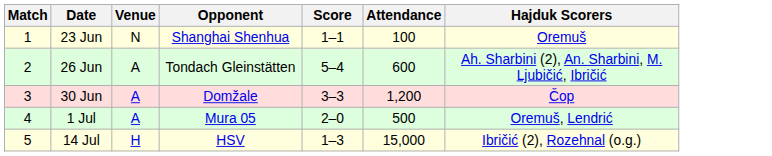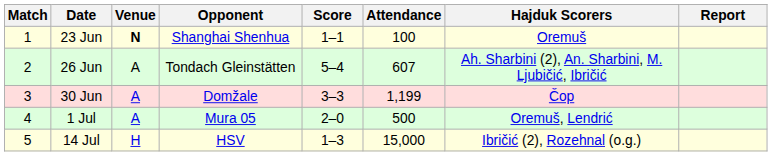 <table class="wikitable sortable" style="text-align: center; font-size:95%;">
 <tr>
 <th width="30">Match</th>
 <th width="60">Date<br></th>
 <th width="20">Venue<br></th>
 <th width="150">Opponent<br></th>
 <th width="60">Score<br></th>
 <th width="40">Attendance<br></th>
 <th width="250">Hajduk Scorers</th>
+<th width="90" class="unsortable">Report</th>
 </tr>
 <tr bgcolor="#ffffdd">
 <td>1</td>
 <td>23 Jun</td>
-<td>N </td>
+<td><strong>N </strong></td>
 <td><a href='#'>Shanghai Shenhua</a> </td>
 <td>1–1</td>
 <td>100</td>
 <td><a href='#'>Oremuš</a></td>
+<td></td>
 </tr>
 <tr bgcolor="#ddffdd">
 <td>2</td>
 <td>26 Jun</td>
 <td>A </td>
 <td>Tondach Gleinstätten </td>
 <td>5–4</td>
-<td>600</td>
+<td>607</td>
 <td><a href='#'>Ah. Sharbini</a> (2), <a href='#'>An. Sharbini</a>, <a href='#'>M. Ljubičić</a>, <a href='#'>Ibričić</a></td>
+<td></td>
 </tr>
 <tr bgcolor="#ffdddd">
 <td>3</td>
 <td>30 Jun</td>
 <td><a href='#'>A</a> </td>
 <td><a href='#'>Domžale</a> </td>
 <td>3–3</td>
-<td>1,200</td>
+<td>1,199</td>
 <td><a href='#'>Čop</a></td>
+<td></td>
 </tr>
 <tr bgcolor="#ddffdd">
 <td>4</td>
 <td>1 Jul</td>
 <td><a href='#'>A</a> </td>
 <td><a href='#'>Mura 05</a> </td>
 <td>2–0</td>
 <td>500</td>
 <td><a href='#'>Oremuš</a>, <a href='#'>Lendrić</a></td>
+<td></td>
 </tr>
 <tr bgcolor="#ffffdd">
 <td>5</td>
 <td>14 Jul</td>
 <td><a href='#'>H</a></td>
 <td><a href='#'>HSV</a> </td>
 <td>1–3</td>
 <td>15,000</td>
 <td><a href='#'>Ibričić</a> (2), <a href='#'>Rozehnal</a> (o.g.)</td>
+<td></td>
 </tr>
 </table>
